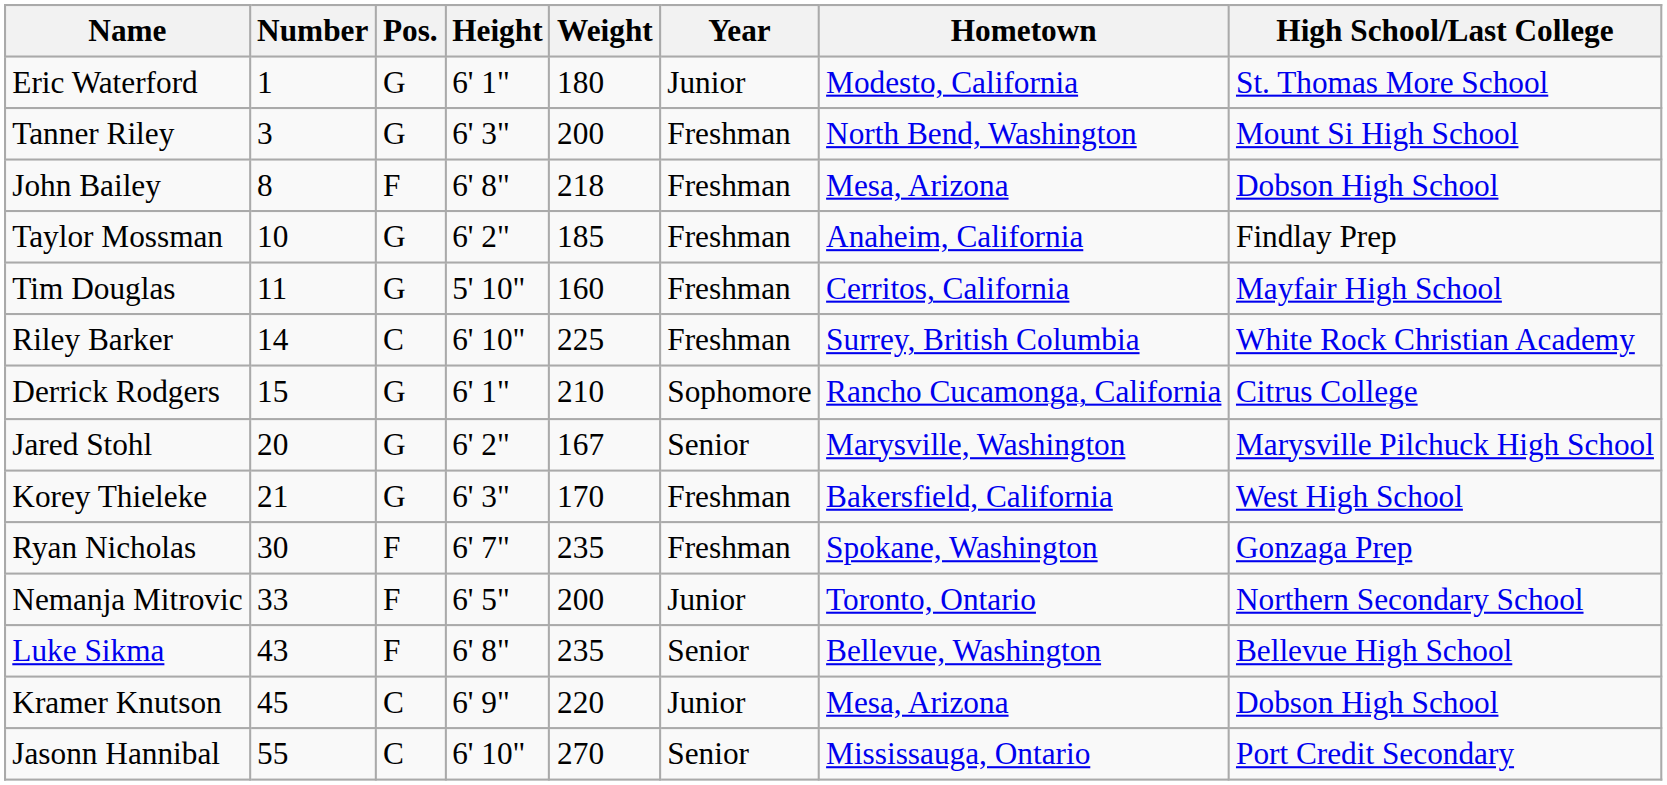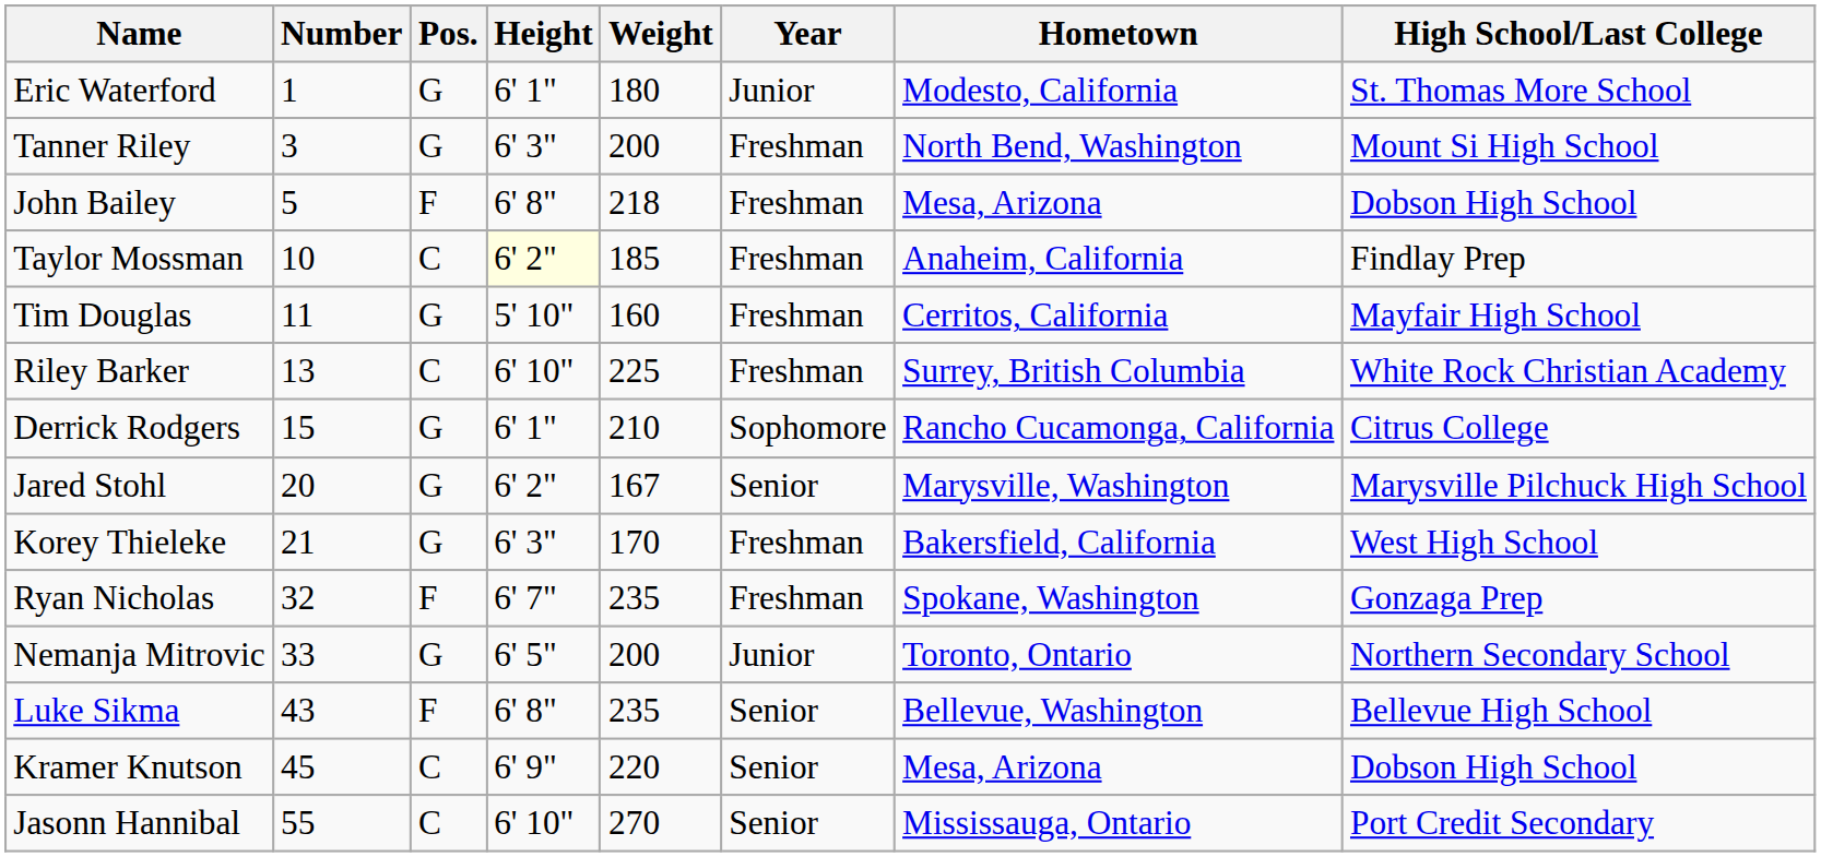 <table class="wikitable" style="font-size: 95%;">
 <tr>
 <th>Name</th>
 <th>Number</th>
 <th>Pos.</th>
 <th>Height</th>
 <th>Weight</th>
 <th>Year</th>
 <th>Hometown</th>
 <th class="unsortable">High School/Last College</th>
 </tr>
 <tr>
 <td>Eric Waterford</td>
 <td>1</td>
 <td>G</td>
 <td>6' 1"</td>
 <td>180</td>
 <td>Junior</td>
 <td><a href='#'>Modesto, California</a></td>
 <td><a href='#'>St. Thomas More School</a></td>
 </tr>
 <tr>
 <td>Tanner Riley</td>
 <td>3</td>
 <td>G</td>
 <td>6' 3"</td>
 <td>200</td>
 <td>Freshman</td>
 <td><a href='#'>North Bend, Washington</a></td>
 <td><a href='#'>Mount Si High School</a></td>
 </tr>
 <tr>
 <td>John Bailey</td>
-<td>8</td>
+<td>5</td>
 <td>F</td>
 <td>6' 8"</td>
 <td>218</td>
 <td>Freshman</td>
 <td><a href='#'>Mesa, Arizona</a></td>
 <td><a href='#'>Dobson High School</a></td>
 </tr>
 <tr>
 <td>Taylor Mossman</td>
 <td>10</td>
-<td>G</td>
-<td>6' 2"</td>
+<td>C</td>
+<td style="background: lightyellow;">6' 2"</td>
 <td>185</td>
 <td>Freshman</td>
 <td><a href='#'>Anaheim, California</a></td>
 <td>Findlay Prep</td>
 </tr>
 <tr>
 <td>Tim Douglas</td>
 <td>11</td>
 <td>G</td>
 <td>5' 10"</td>
 <td>160</td>
 <td>Freshman</td>
 <td><a href='#'>Cerritos, California</a></td>
 <td><a href='#'>Mayfair High School</a></td>
 </tr>
 <tr>
 <td>Riley Barker</td>
-<td>14</td>
+<td>13</td>
 <td>C</td>
 <td>6' 10"</td>
 <td>225</td>
 <td>Freshman</td>
 <td><a href='#'>Surrey, British Columbia</a></td>
 <td><a href='#'>White Rock Christian Academy</a></td>
 </tr>
 <tr>
 <td>Derrick Rodgers</td>
 <td>15</td>
 <td>G</td>
 <td>6' 1"</td>
 <td>210</td>
 <td>Sophomore</td>
 <td><a href='#'>Rancho Cucamonga, California</a></td>
 <td><a href='#'>Citrus College</a></td>
 </tr>
 <tr>
 <td>Jared Stohl</td>
 <td>20</td>
 <td>G</td>
 <td>6' 2"</td>
 <td>167</td>
 <td>Senior</td>
 <td><a href='#'>Marysville, Washington</a></td>
 <td><a href='#'>Marysville Pilchuck High School</a></td>
 </tr>
 <tr>
 <td>Korey Thieleke</td>
 <td>21</td>
 <td>G</td>
 <td>6' 3"</td>
 <td>170</td>
 <td>Freshman</td>
 <td><a href='#'>Bakersfield, California</a></td>
 <td><a href='#'>West High School</a></td>
 </tr>
 <tr>
 <td>Ryan Nicholas</td>
-<td>30</td>
+<td>32</td>
 <td>F</td>
 <td>6' 7"</td>
 <td>235</td>
 <td>Freshman</td>
 <td><a href='#'>Spokane, Washington</a></td>
 <td><a href='#'>Gonzaga Prep</a></td>
 </tr>
 <tr>
 <td>Nemanja Mitrovic</td>
 <td>33</td>
-<td>F</td>
+<td>G</td>
 <td>6' 5"</td>
 <td>200</td>
 <td>Junior</td>
 <td><a href='#'>Toronto, Ontario</a></td>
 <td><a href='#'>Northern Secondary School</a></td>
 </tr>
 <tr>
 <td><a href='#'>Luke Sikma</a></td>
 <td>43</td>
 <td>F</td>
 <td>6' 8"</td>
 <td>235</td>
 <td>Senior</td>
 <td><a href='#'>Bellevue, Washington</a></td>
 <td><a href='#'>Bellevue High School</a></td>
 </tr>
 <tr>
 <td>Kramer Knutson</td>
 <td>45</td>
 <td>C</td>
 <td>6' 9"</td>
 <td>220</td>
-<td>Junior</td>
+<td>Senior</td>
 <td><a href='#'>Mesa, Arizona</a></td>
 <td><a href='#'>Dobson High School</a></td>
 </tr>
 <tr>
 <td>Jasonn Hannibal</td>
 <td>55</td>
 <td>C</td>
 <td>6' 10"</td>
 <td>270</td>
 <td>Senior</td>
 <td><a href='#'>Mississauga, Ontario</a></td>
 <td><a href='#'>Port Credit Secondary</a></td>
 </tr>
 </table>
